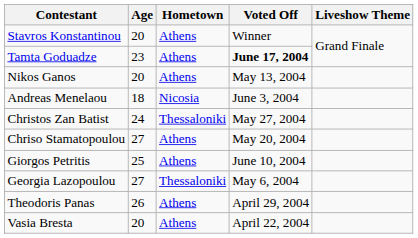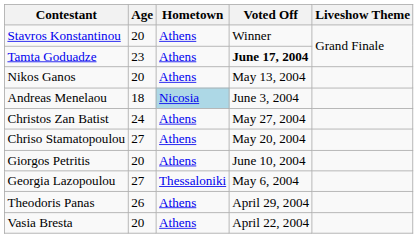 <table class=wikitable>
 <tr>
 <th>Contestant</th>
 <th>Age</th>
 <th>Hometown</th>
 <th>Voted Off</th>
 <th>Liveshow Theme</th>
 </tr>
 <tr>
 <td><a href='#'>Stavros Konstantinou</a></td>
 <td>20</td>
 <td><a href='#'>Athens</a></td>
 <td>Winner</td>
 <td rowspan="2">Grand Finale</td>
 </tr>
 <tr>
 <td><a href='#'>Tamta Goduadze</a></td>
 <td>23</td>
 <td><a href='#'>Athens</a></td>
 <td><strong>June 17, 2004</strong></td>
 </tr>
 <tr>
 <td>Nikos Ganos</td>
 <td>20</td>
 <td><a href='#'>Athens</a></td>
 <td>May 13, 2004</td>
 <td></td>
 </tr>
 <tr>
 <td>Andreas Menelaou</td>
 <td>18</td>
-<td><a href='#'>Nicosia</a></td>
+<td style="background: lightblue;"><a href='#'>Nicosia</a></td>
 <td>June 3, 2004</td>
 <td></td>
 </tr>
 <tr>
 <td>Christos Zan Batist</td>
 <td>24</td>
-<td><a href='#'>Thessaloniki</a></td>
+<td><a href='#'>Athens</a></td>
 <td>May 27, 2004</td>
 <td></td>
 </tr>
 <tr>
 <td>Chriso Stamatopoulou</td>
 <td>27</td>
 <td><a href='#'>Athens</a></td>
 <td>May 20, 2004</td>
 <td></td>
 </tr>
 <tr>
 <td>Giorgos Petritis</td>
-<td>25</td>
+<td>20</td>
 <td><a href='#'>Athens</a></td>
 <td>June 10, 2004</td>
 <td></td>
 </tr>
 <tr>
 <td>Georgia Lazopoulou</td>
 <td>27</td>
 <td><a href='#'>Thessaloniki</a></td>
 <td>May 6, 2004</td>
 <td></td>
 </tr>
 <tr>
 <td>Theodoris Panas</td>
 <td>26</td>
 <td><a href='#'>Athens</a></td>
 <td>April 29, 2004</td>
 <td></td>
 </tr>
 <tr>
 <td>Vasia Bresta</td>
 <td>20</td>
 <td><a href='#'>Athens</a></td>
 <td>April 22, 2004</td>
 <td></td>
 </tr>
 </table>
